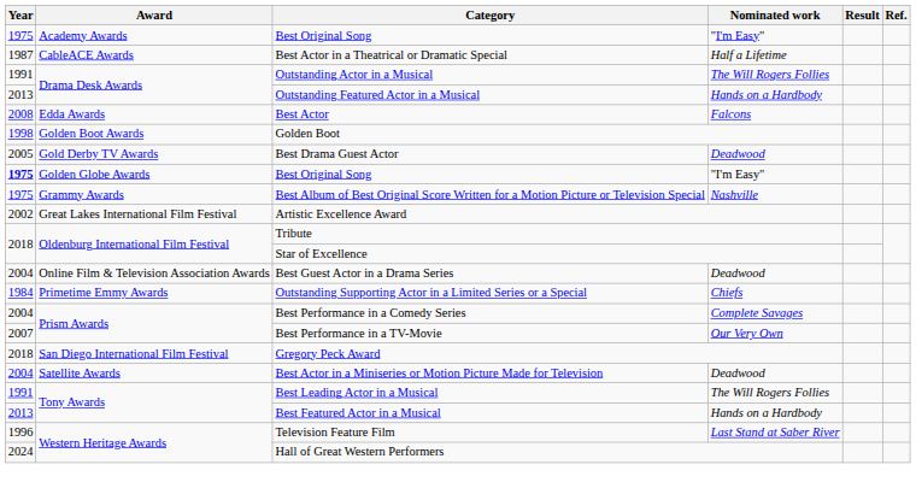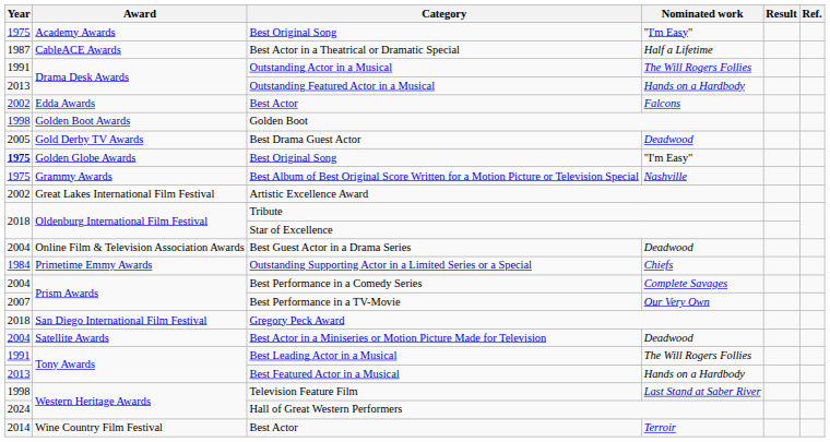 <table class="wikitable plainrowheaders">
 <tr>
 <th>Year</th>
 <th>Award</th>
 <th>Category</th>
 <th>Nominated work</th>
 <th>Result</th>
 <th>Ref.</th>
 </tr>
 <tr>
 <td><a href='#'>1975</a></td>
 <td><a href='#'>Academy Awards</a></td>
 <td><a href='#'>Best Original Song</a></td>
 <td>"<a href='#'>I'm Easy</a>" </td>
 <td></td>
 <td align="center"></td>
 </tr>
 <tr>
 <td>1987</td>
 <td><a href='#'>CableACE Awards</a></td>
 <td>Best Actor in a Theatrical or Dramatic Special</td>
 <td><em>Half a Lifetime</em></td>
 <td></td>
 <td align="center"></td>
 </tr>
 <tr>
 <td>1991</td>
 <td rowspan="2"><a href='#'>Drama Desk Awards</a></td>
 <td><a href='#'>Outstanding Actor in a Musical</a></td>
 <td><em><a href='#'>The Will Rogers Follies</a></em></td>
 <td></td>
 <td align="center"></td>
 </tr>
 <tr>
 <td>2013</td>
 <td><a href='#'>Outstanding Featured Actor in a Musical</a></td>
 <td><em><a href='#'>Hands on a Hardbody</a></em></td>
 <td></td>
 <td align="center"></td>
 </tr>
 <tr>
-<td><a href='#'>2008</a></td>
+<td><a href='#'>2002</a></td>
 <td><a href='#'>Edda Awards</a></td>
 <td><a href='#'>Best Actor</a></td>
 <td><em><a href='#'>Falcons</a></em></td>
 <td></td>
 <td align="center"></td>
 </tr>
 <tr>
 <td><a href='#'>1998</a></td>
 <td><a href='#'>Golden Boot Awards</a></td>
 <td colspan="2">Golden Boot</td>
 <td></td>
 <td align="center"></td>
 </tr>
 <tr>
 <td>2005</td>
 <td><a href='#'>Gold Derby TV Awards</a></td>
 <td>Best Drama Guest Actor</td>
 <td><em><a href='#'>Deadwood</a></em></td>
 <td></td>
 <td align="center"></td>
 </tr>
 <tr>
 <td><strong><a href='#'>1975</a></strong></td>
 <td><a href='#'>Golden Globe Awards</a></td>
 <td><a href='#'>Best Original Song</a></td>
 <td>"I'm Easy" </td>
 <td></td>
 <td align="center"></td>
 </tr>
 <tr>
 <td><a href='#'>1975</a></td>
 <td><a href='#'>Grammy Awards</a></td>
 <td><a href='#'>Best Album of Best Original Score Written for a Motion Picture or Television Special</a></td>
 <td><em><a href='#'>Nashville</a></em></td>
 <td></td>
 <td align="center"></td>
 </tr>
 <tr>
 <td>2002</td>
 <td>Great Lakes International Film Festival</td>
 <td colspan="2">Artistic Excellence Award</td>
 <td></td>
 <td align="center"></td>
 </tr>
 <tr>
 <td rowspan="2">2018</td>
 <td rowspan="2"><a href='#'>Oldenburg International Film Festival</a></td>
 <td colspan="2">Tribute</td>
 <td></td>
 <td align="center" rowspan="2"></td>
 </tr>
 <tr>
 <td colspan="2">Star of Excellence</td>
 <td></td>
 </tr>
 <tr>
 <td>2004</td>
 <td>Online Film & Television Association Awards</td>
 <td>Best Guest Actor in a Drama Series</td>
 <td><em>Deadwood</em></td>
 <td></td>
 <td align="center"></td>
 </tr>
 <tr>
 <td><a href='#'>1984</a></td>
 <td><a href='#'>Primetime Emmy Awards</a></td>
 <td><a href='#'>Outstanding Supporting Actor in a Limited Series or a Special</a></td>
 <td><em><a href='#'>Chiefs</a></em></td>
 <td></td>
 <td align="center"></td>
 </tr>
 <tr>
 <td>2004</td>
 <td rowspan="2"><a href='#'>Prism Awards</a></td>
 <td>Best Performance in a Comedy Series</td>
 <td><em><a href='#'>Complete Savages</a></em></td>
 <td></td>
 <td align="center"></td>
 </tr>
 <tr>
 <td>2007</td>
 <td>Best Performance in a TV-Movie</td>
 <td><em><a href='#'>Our Very Own</a></em></td>
 <td></td>
 <td align="center"></td>
 </tr>
 <tr>
 <td>2018</td>
 <td><a href='#'>San Diego International Film Festival</a></td>
 <td colspan="2"><a href='#'>Gregory Peck Award</a></td>
 <td></td>
 <td align="center"></td>
 </tr>
 <tr>
 <td><a href='#'>2004</a></td>
 <td><a href='#'>Satellite Awards</a></td>
 <td><a href='#'>Best Actor in a Miniseries or Motion Picture Made for Television</a></td>
 <td><em>Deadwood</em></td>
 <td></td>
 <td align="center"></td>
 </tr>
 <tr>
 <td><a href='#'>1991</a></td>
 <td rowspan="2"><a href='#'>Tony Awards</a></td>
 <td><a href='#'>Best Leading Actor in a Musical</a></td>
 <td><em>The Will Rogers Follies</em></td>
 <td></td>
 <td align="center"></td>
 </tr>
 <tr>
 <td><a href='#'>2013</a></td>
 <td><a href='#'>Best Featured Actor in a Musical</a></td>
 <td><em>Hands on a Hardbody</em></td>
 <td></td>
 <td align="center"></td>
 </tr>
 <tr>
-<td>1996</td>
+<td>1998</td>
 <td rowspan="2"><a href='#'>Western Heritage Awards</a></td>
 <td>Television Feature Film</td>
 <td><em><a href='#'>Last Stand at Saber River</a></em></td>
 <td></td>
 <td align="center"></td>
 </tr>
 <tr>
 <td>2024</td>
 <td colspan="2">Hall of Great Western Performers</td>
 <td></td>
 <td align="center"></td>
 </tr>
+<tr>
+<td>2014</td>
+<td>Wine Country Film Festival</td>
+<td>Best Actor</td>
+<td><em><a href='#'>Terroir</a></em></td>
+<td></td>
+<td align="center"></td>
+</tr>
 </table>
